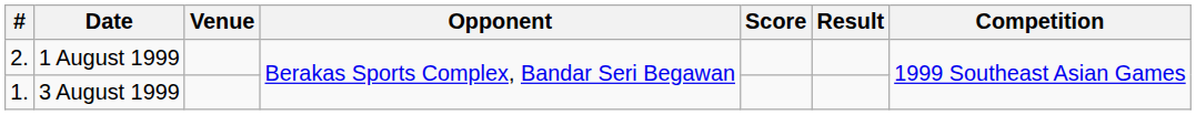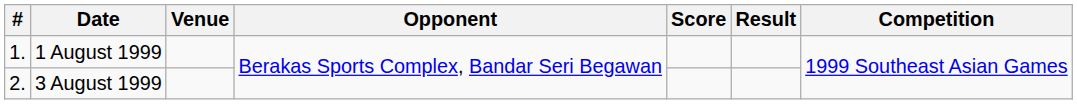 <table class="wikitable">
 <tr>
 <th>#</th>
 <th>Date</th>
 <th>Venue</th>
 <th>Opponent</th>
 <th>Score</th>
 <th>Result</th>
 <th>Competition</th>
 </tr>
 <tr>
-<td>2.</td>
+<td>1.</td>
 <td>1 August 1999</td>
 <td></td>
 <td rowspan="2"><a href='#'>Berakas Sports Complex</a>, <a href='#'>Bandar Seri Begawan</a></td>
 <td></td>
 <td></td>
 <td rowspan="2"><a href='#'>1999 Southeast Asian Games</a></td>
 </tr>
 <tr>
-<td>1.</td>
+<td>2.</td>
 <td>3 August 1999</td>
 <td></td>
 <td></td>
 <td></td>
 </tr>
 </table>
